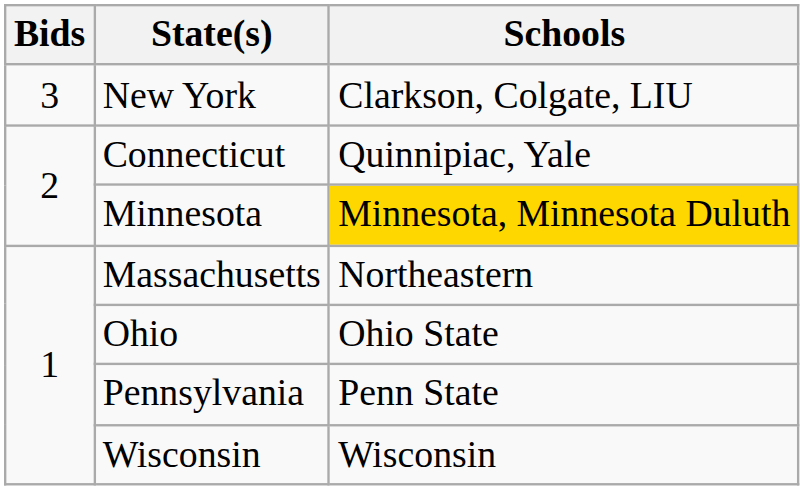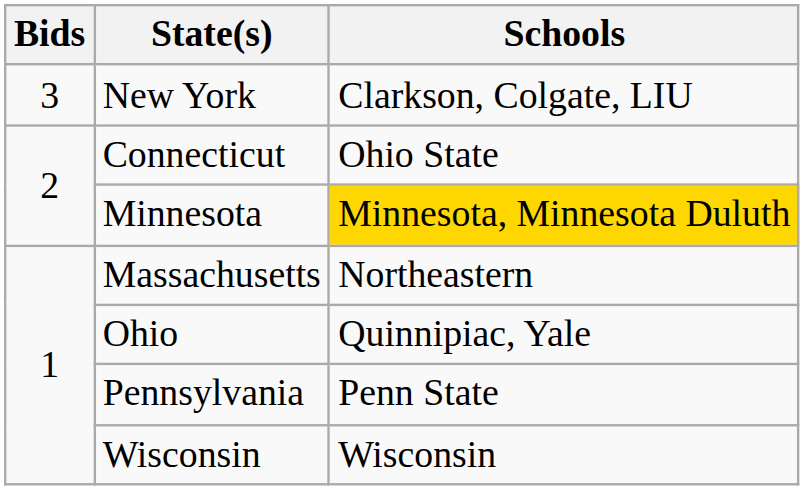 <table class="wikitable">
 <tr>
 <th>Bids</th>
 <th>State(s)</th>
 <th>Schools</th>
 </tr>
 <tr>
 <td rowspan="1" align="center">3</td>
 <td>New York</td>
 <td>Clarkson, Colgate, LIU</td>
 </tr>
 <tr>
 <td rowspan="2" align="center">2</td>
 <td>Connecticut</td>
-<td>Quinnipiac, Yale</td>
+<td>Ohio State</td>
 </tr>
 <tr>
 <td>Minnesota</td>
 <td style="background: gold;">Minnesota, Minnesota Duluth</td>
 </tr>
 <tr>
 <td rowspan="4" align="center">1</td>
 <td>Massachusetts</td>
 <td>Northeastern</td>
 </tr>
 <tr>
 <td>Ohio</td>
-<td>Ohio State</td>
+<td>Quinnipiac, Yale</td>
 </tr>
 <tr>
 <td>Pennsylvania</td>
 <td>Penn State</td>
 </tr>
 <tr>
 <td>Wisconsin</td>
 <td>Wisconsin</td>
 </tr>
 </table>
